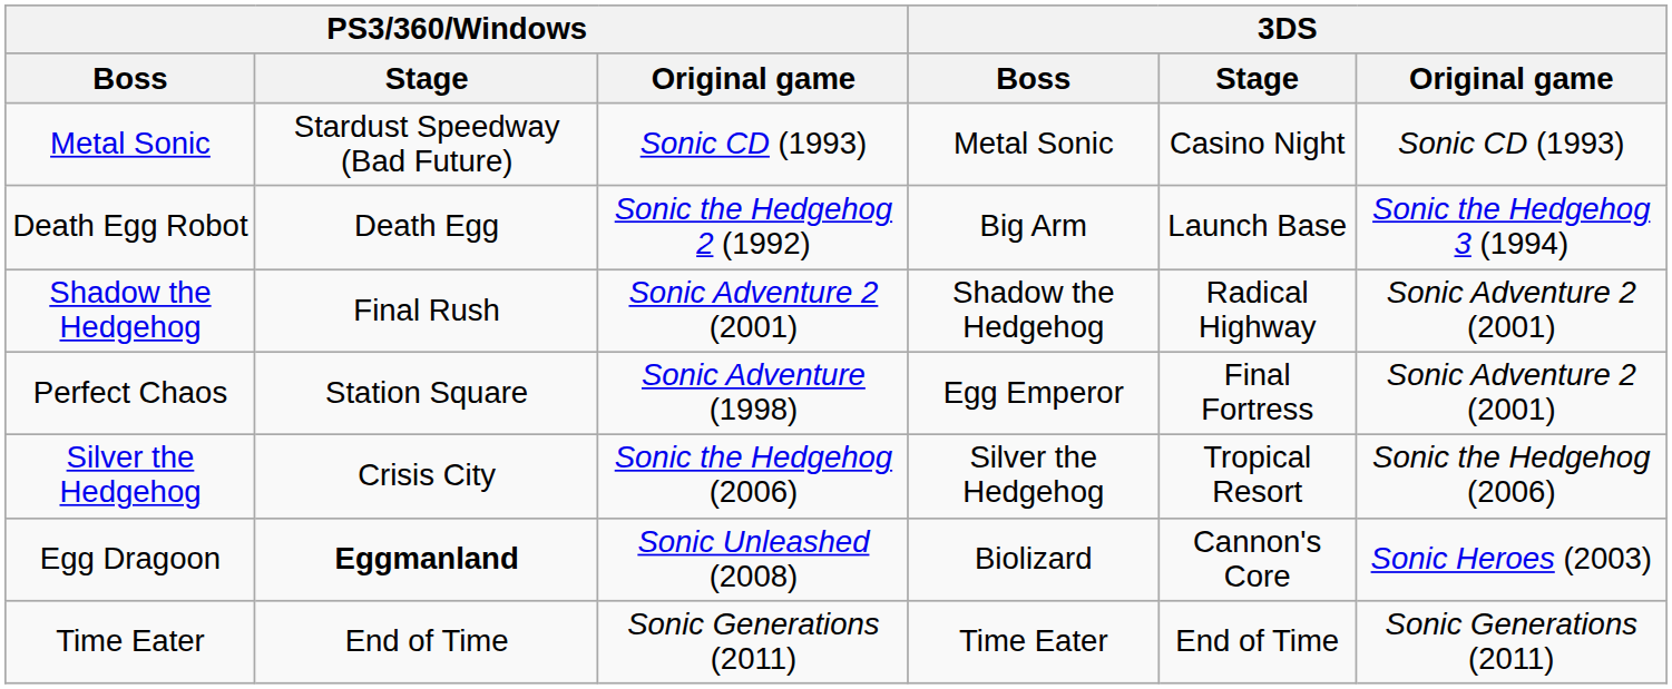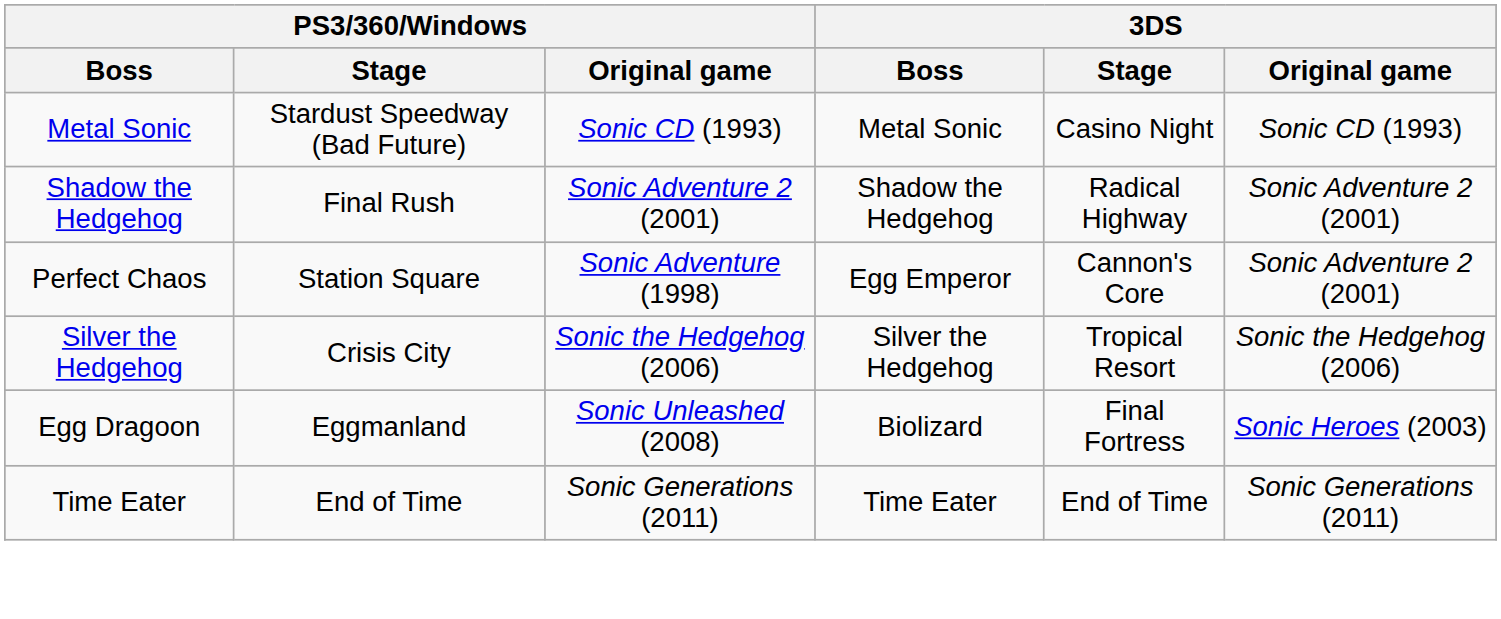 <table class="wikitable" style="text-align:center">
 <tr>
 <th colspan=3>PS3/360/Windows</th>
 <th colspan=3>3DS</th>
 </tr>
 <tr>
 <th>Boss</th>
 <th>Stage</th>
 <th>Original game</th>
 <th>Boss</th>
 <th>Stage</th>
 <th>Original game</th>
 </tr>
 <tr>
 <td><a href='#'>Metal Sonic</a></td>
 <td>Stardust Speedway (Bad Future)</td>
 <td><em><a href='#'>Sonic CD</a></em> (1993)</td>
 <td>Metal Sonic</td>
 <td>Casino Night</td>
 <td><em>Sonic CD</em> (1993)</td>
 </tr>
 <tr>
-<td>Death Egg Robot</td>
-<td>Death Egg</td>
-<td><em><a href='#'>Sonic the Hedgehog 2</a></em> (1992)</td>
-<td>Big Arm</td>
-<td>Launch Base</td>
-<td><em><a href='#'>Sonic the Hedgehog 3</a></em> (1994)</td>
-</tr>
-<tr>
 <td><a href='#'>Shadow the Hedgehog</a></td>
 <td>Final Rush</td>
 <td><em><a href='#'>Sonic Adventure 2</a></em> (2001)</td>
 <td>Shadow the Hedgehog</td>
 <td>Radical Highway</td>
 <td><em>Sonic Adventure 2</em> (2001)</td>
 </tr>
 <tr>
 <td>Perfect Chaos</td>
 <td>Station Square</td>
 <td><em><a href='#'>Sonic Adventure</a></em> (1998)</td>
 <td>Egg Emperor</td>
-<td>Final Fortress</td>
+<td>Cannon's Core</td>
 <td><em>Sonic Adventure 2</em> (2001)</td>
 </tr>
 <tr>
 <td><a href='#'>Silver the Hedgehog</a></td>
 <td>Crisis City</td>
 <td><em><a href='#'>Sonic the Hedgehog</a></em> (2006)</td>
 <td>Silver the Hedgehog</td>
 <td>Tropical Resort</td>
 <td><em>Sonic the Hedgehog</em> (2006) </td>
 </tr>
 <tr>
 <td>Egg Dragoon</td>
-<td><strong>Eggmanland</strong></td>
+<td>Eggmanland</td>
 <td><em><a href='#'>Sonic Unleashed</a></em> (2008)</td>
 <td>Biolizard</td>
-<td>Cannon's Core</td>
+<td>Final Fortress</td>
 <td><em><a href='#'>Sonic Heroes</a></em> (2003)</td>
 </tr>
 <tr>
 <td>Time Eater</td>
 <td>End of Time</td>
 <td><em>Sonic Generations</em> (2011)</td>
 <td>Time Eater</td>
 <td>End of Time</td>
 <td><em>Sonic Generations</em> (2011)</td>
 </tr>
 </table>
